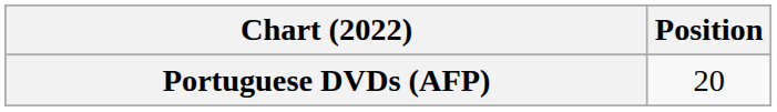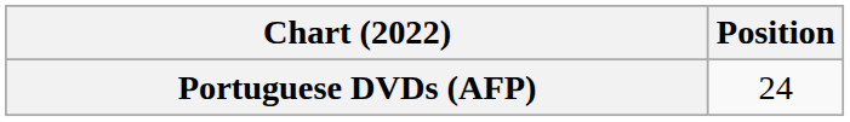 <table class="wikitable sortable plainrowheaders" style="text-align:center">
 <tr>
 <th scope="col" style="width:20em;">Chart (2022)</th>
 <th scope="col">Position</th>
 </tr>
 <tr>
 <th scope="row">Portuguese DVDs (AFP)</th>
-<td>20</td>
+<td>24</td>
 </tr>
 </table>
